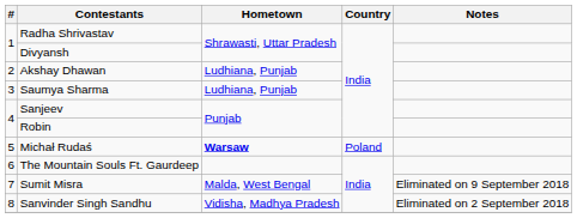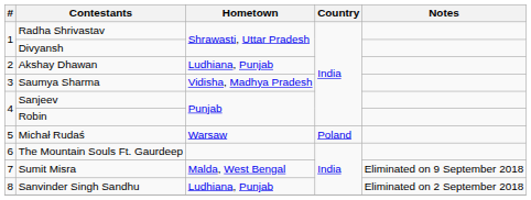 <table class="wikitable">
 <tr>
 <th>#</th>
 <th>Contestants</th>
 <th>Hometown</th>
 <th>Country</th>
 <th>Notes</th>
 </tr>
 <tr>
 <td rowspan="2">1</td>
 <td>Radha Shrivastav</td>
 <td rowspan="2"><a href='#'>Shrawasti</a>, <a href='#'>Uttar Pradesh</a></td>
 <td rowspan="6"><a href='#'>India</a></td>
 <td></td>
 </tr>
 <tr>
 <td>Divyansh</td>
 <td></td>
 </tr>
 <tr>
 <td>2</td>
 <td>Akshay Dhawan</td>
 <td><a href='#'>Ludhiana</a>, <a href='#'>Punjab</a></td>
 <td></td>
 </tr>
 <tr>
 <td>3</td>
 <td>Saumya Sharma</td>
-<td><a href='#'>Ludhiana</a>, <a href='#'>Punjab</a></td>
+<td><a href='#'>Vidisha</a>, <a href='#'>Madhya Pradesh</a></td>
 <td></td>
 </tr>
 <tr>
 <td rowspan="2">4</td>
 <td>Sanjeev</td>
 <td rowspan="2"><a href='#'>Punjab</a></td>
 <td></td>
 </tr>
 <tr>
 <td>Robin</td>
 <td></td>
 </tr>
 <tr>
 <td>5</td>
 <td>Michał Rudaś</td>
-<td><strong><a href='#'>Warsaw</a></strong></td>
+<td><a href='#'>Warsaw</a></td>
 <td><a href='#'>Poland</a></td>
 <td></td>
 </tr>
 <tr>
 <td>6</td>
 <td>The Mountain Souls Ft. Gaurdeep</td>
 <td></td>
 <td rowspan="3"><a href='#'>India</a></td>
 <td></td>
 </tr>
 <tr>
 <td>7</td>
 <td>Sumit Misra</td>
 <td><a href='#'>Malda</a>, <a href='#'>West Bengal</a></td>
 <td>Eliminated on 9 September 2018</td>
 </tr>
 <tr>
 <td>8</td>
 <td>Sanvinder Singh Sandhu</td>
-<td><a href='#'>Vidisha</a>, <a href='#'>Madhya Pradesh</a></td>
+<td><a href='#'>Ludhiana</a>, <a href='#'>Punjab</a></td>
 <td>Eliminated on 2 September 2018</td>
 </tr>
 <tr>
 </tr>
 </table>
